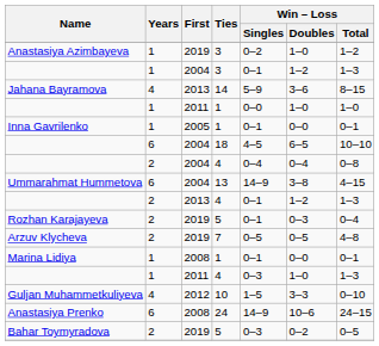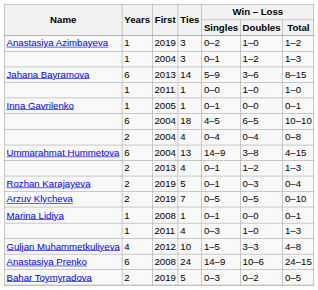 <table class="wikitable sortable" style=font-size:97%>
 <tr align="center">
 <th rowspan="2">Name</th>
 <th rowspan="2">Years</th>
 <th rowspan="2">First</th>
 <th rowspan="2">Ties</th>
 <th class="unsortable" colspan="3">Win – Loss</th>
 </tr>
 <tr>
 <th>Singles</th>
 <th>Doubles</th>
 <th>Total</th>
 </tr>
 <tr>
 </tr>
 <tr>
 <td><a href='#'>Anastasiya Azimbayeva</a></td>
 <td>1</td>
 <td>2019</td>
 <td>3</td>
 <td>0–2</td>
 <td>1–0</td>
 <td>1–2</td>
 </tr>
 <tr>
 <td></td>
 <td>1</td>
 <td>2004</td>
 <td>3</td>
 <td>0–1</td>
 <td>1–2</td>
 <td>1–3</td>
 </tr>
 <tr>
 <td><a href='#'>Jahana Bayramova</a></td>
-<td>4</td>
+<td>6</td>
 <td>2013</td>
 <td>14</td>
 <td>5–9</td>
 <td>3–6</td>
 <td>8–15</td>
 </tr>
 <tr>
 <td></td>
 <td>1</td>
 <td>2011</td>
 <td>1</td>
 <td>0–0</td>
 <td>1–0</td>
 <td>1–0</td>
 </tr>
 <tr>
 <td><a href='#'>Inna Gavrilenko</a></td>
 <td>1</td>
 <td>2005</td>
 <td>1</td>
 <td>0–1</td>
 <td>0–0</td>
 <td>0–1</td>
 </tr>
 <tr>
 <td></td>
 <td>6</td>
 <td>2004</td>
 <td>18</td>
 <td>4–5</td>
 <td>6–5</td>
 <td>10–10</td>
 </tr>
 <tr>
 <td></td>
 <td>2</td>
 <td>2004</td>
 <td>4</td>
 <td>0–4</td>
 <td>0–4</td>
 <td>0–8</td>
 </tr>
 <tr>
 <td><a href='#'>Ummarahmat Hummetova</a></td>
 <td>6</td>
 <td>2004</td>
 <td>13</td>
 <td>14–9</td>
 <td>3–8</td>
 <td>4–15</td>
 </tr>
 <tr>
 <td></td>
 <td>2</td>
 <td>2013</td>
 <td>4</td>
 <td>0–1</td>
 <td>1–2</td>
 <td>1–3</td>
 </tr>
 <tr>
 <td><a href='#'>Rozhan Karajayeva</a></td>
 <td>2</td>
 <td>2019</td>
 <td>5</td>
 <td>0–1</td>
 <td>0–3</td>
 <td>0–4</td>
 </tr>
 <tr>
 <td><a href='#'>Arzuv Klycheva</a></td>
 <td>2</td>
 <td>2019</td>
 <td>7</td>
 <td>0–5</td>
 <td>0–5</td>
-<td>4–8</td>
+<td>0–10</td>
 </tr>
 <tr>
 <td><a href='#'>Marina Lidiya</a></td>
 <td>1</td>
 <td>2008</td>
 <td>1</td>
 <td>0–1</td>
 <td>0–0</td>
 <td>0–1</td>
 </tr>
 <tr>
 <td></td>
 <td>1</td>
 <td>2011</td>
 <td>4</td>
 <td>0–3</td>
 <td>1–0</td>
 <td>1–3</td>
 </tr>
 <tr>
 <td><a href='#'>Guljan Muhammetkuliyeva</a></td>
 <td>4</td>
 <td>2012</td>
 <td>10</td>
 <td>1–5</td>
 <td>3–3</td>
-<td>0–10</td>
+<td>4–8</td>
 </tr>
 <tr>
 <td><a href='#'>Anastasiya Prenko</a></td>
 <td>6</td>
 <td>2008</td>
 <td>24</td>
 <td>14–9</td>
 <td>10–6</td>
 <td>24–15</td>
 </tr>
 <tr>
 <td><a href='#'>Bahar Toymyradova</a></td>
 <td>2</td>
 <td>2019</td>
 <td>5</td>
 <td>0–3</td>
 <td>0–2</td>
 <td>0–5</td>
 </tr>
 <tr>
 </tr>
 </table>
